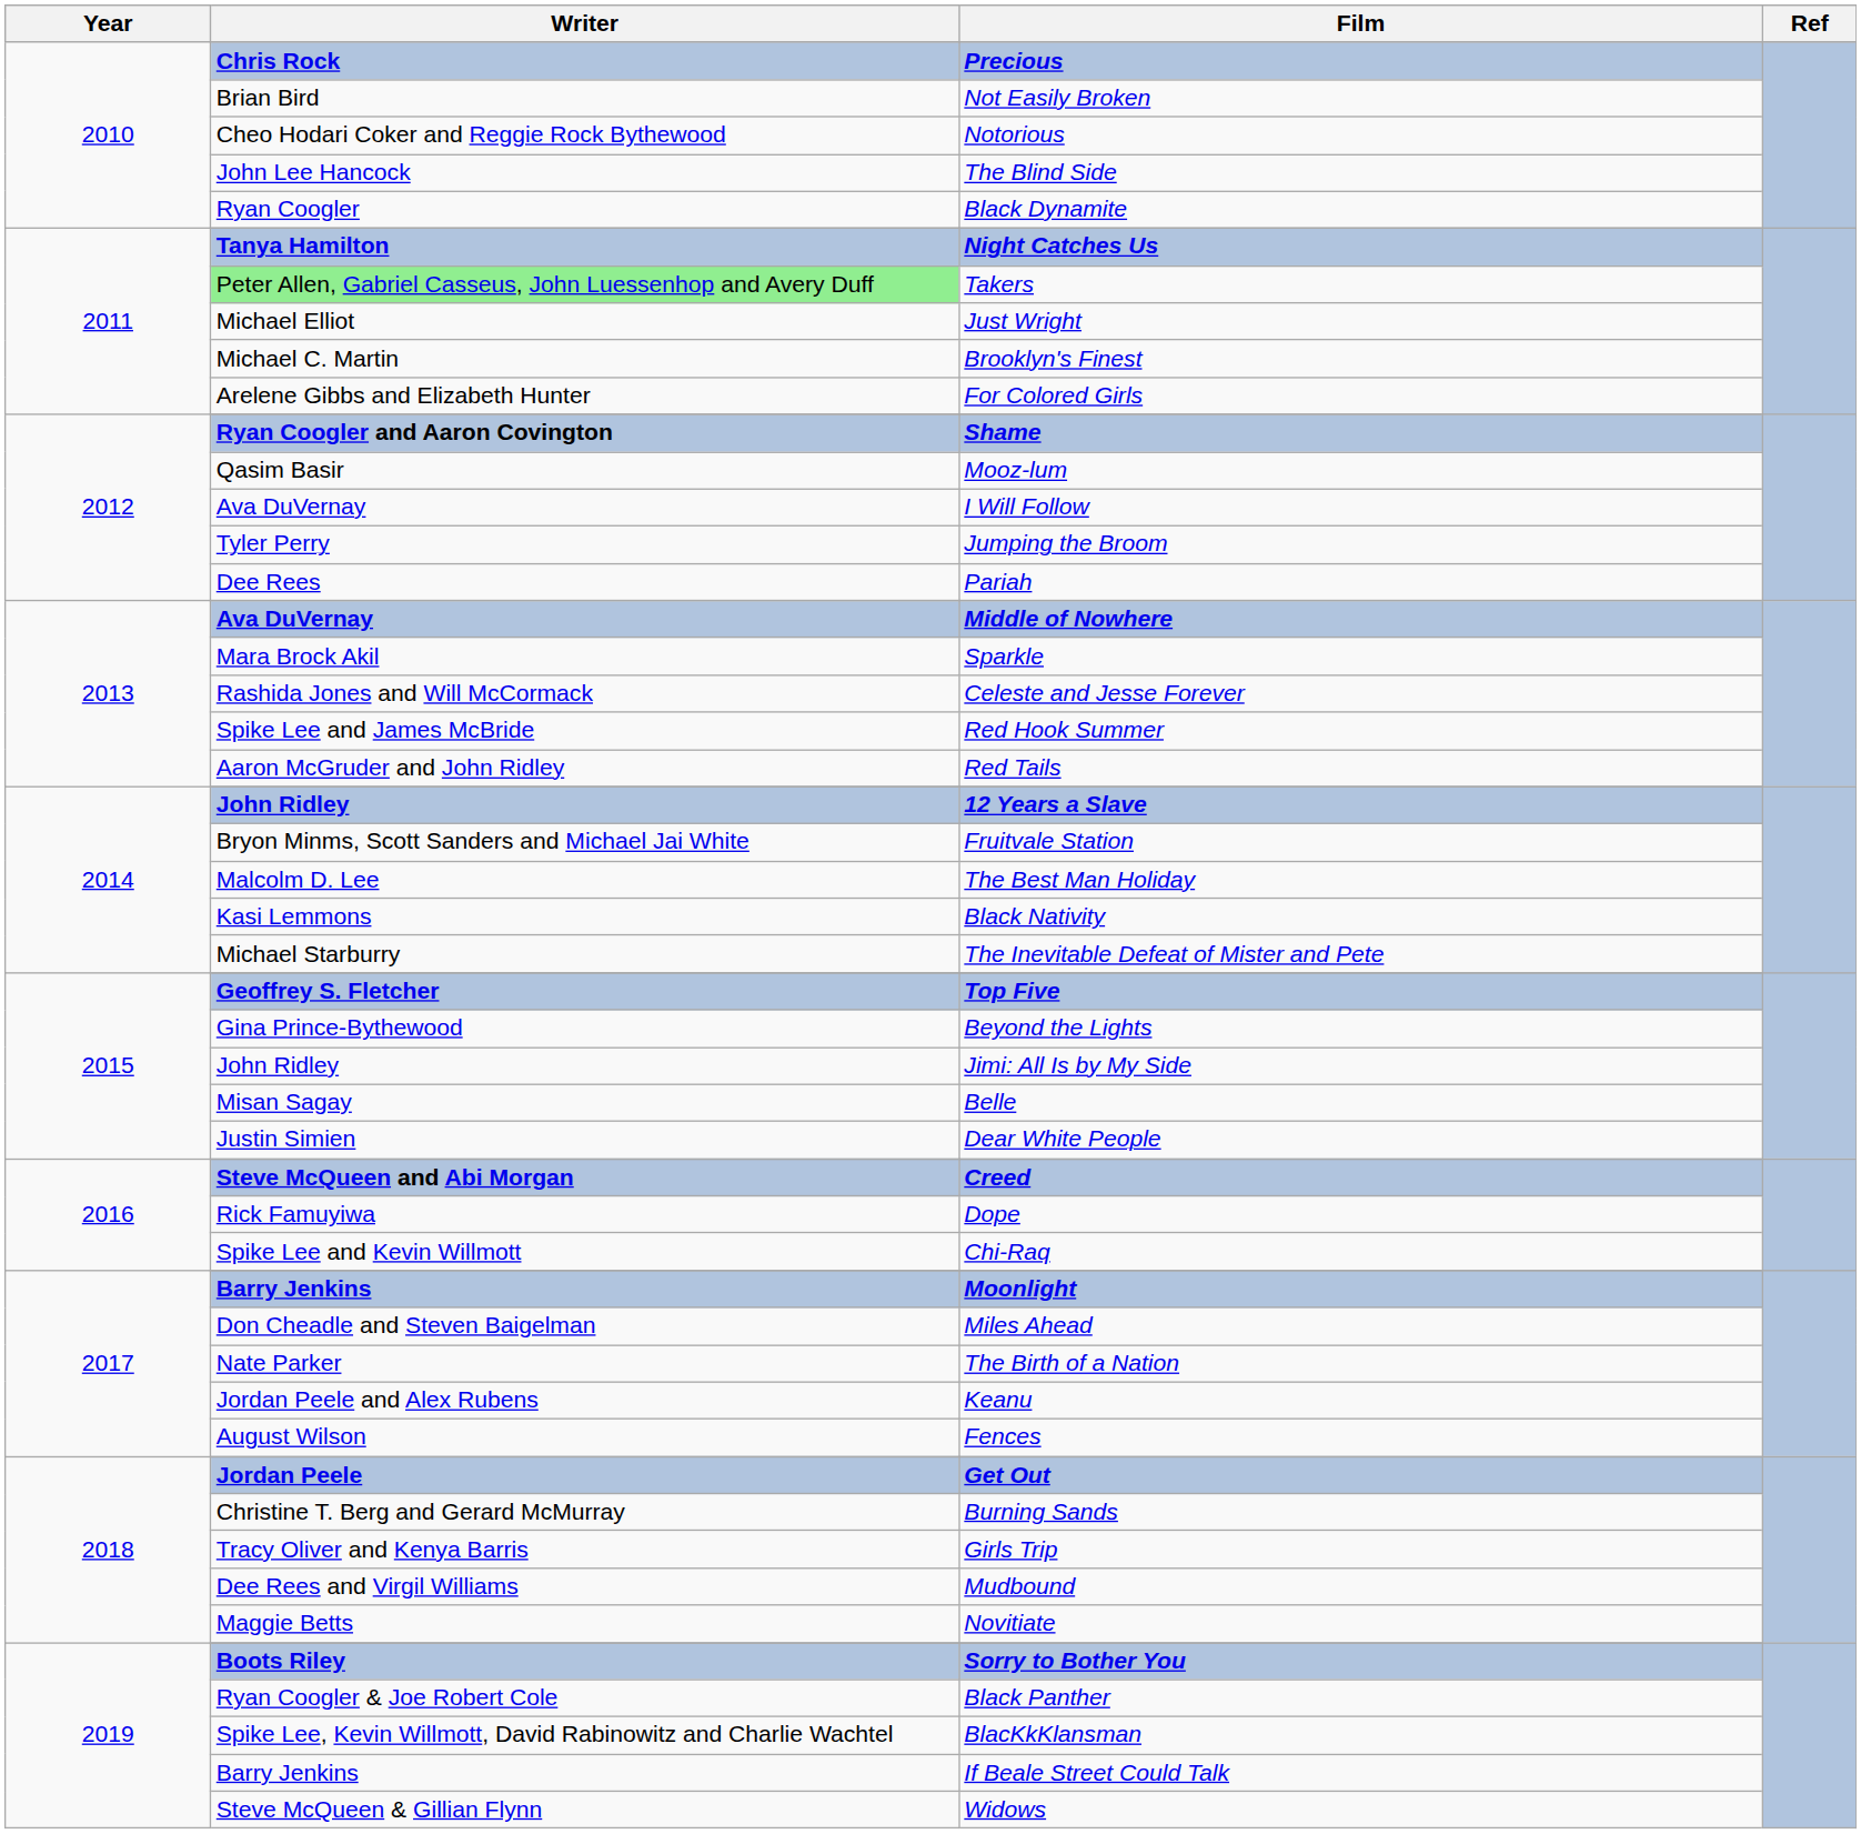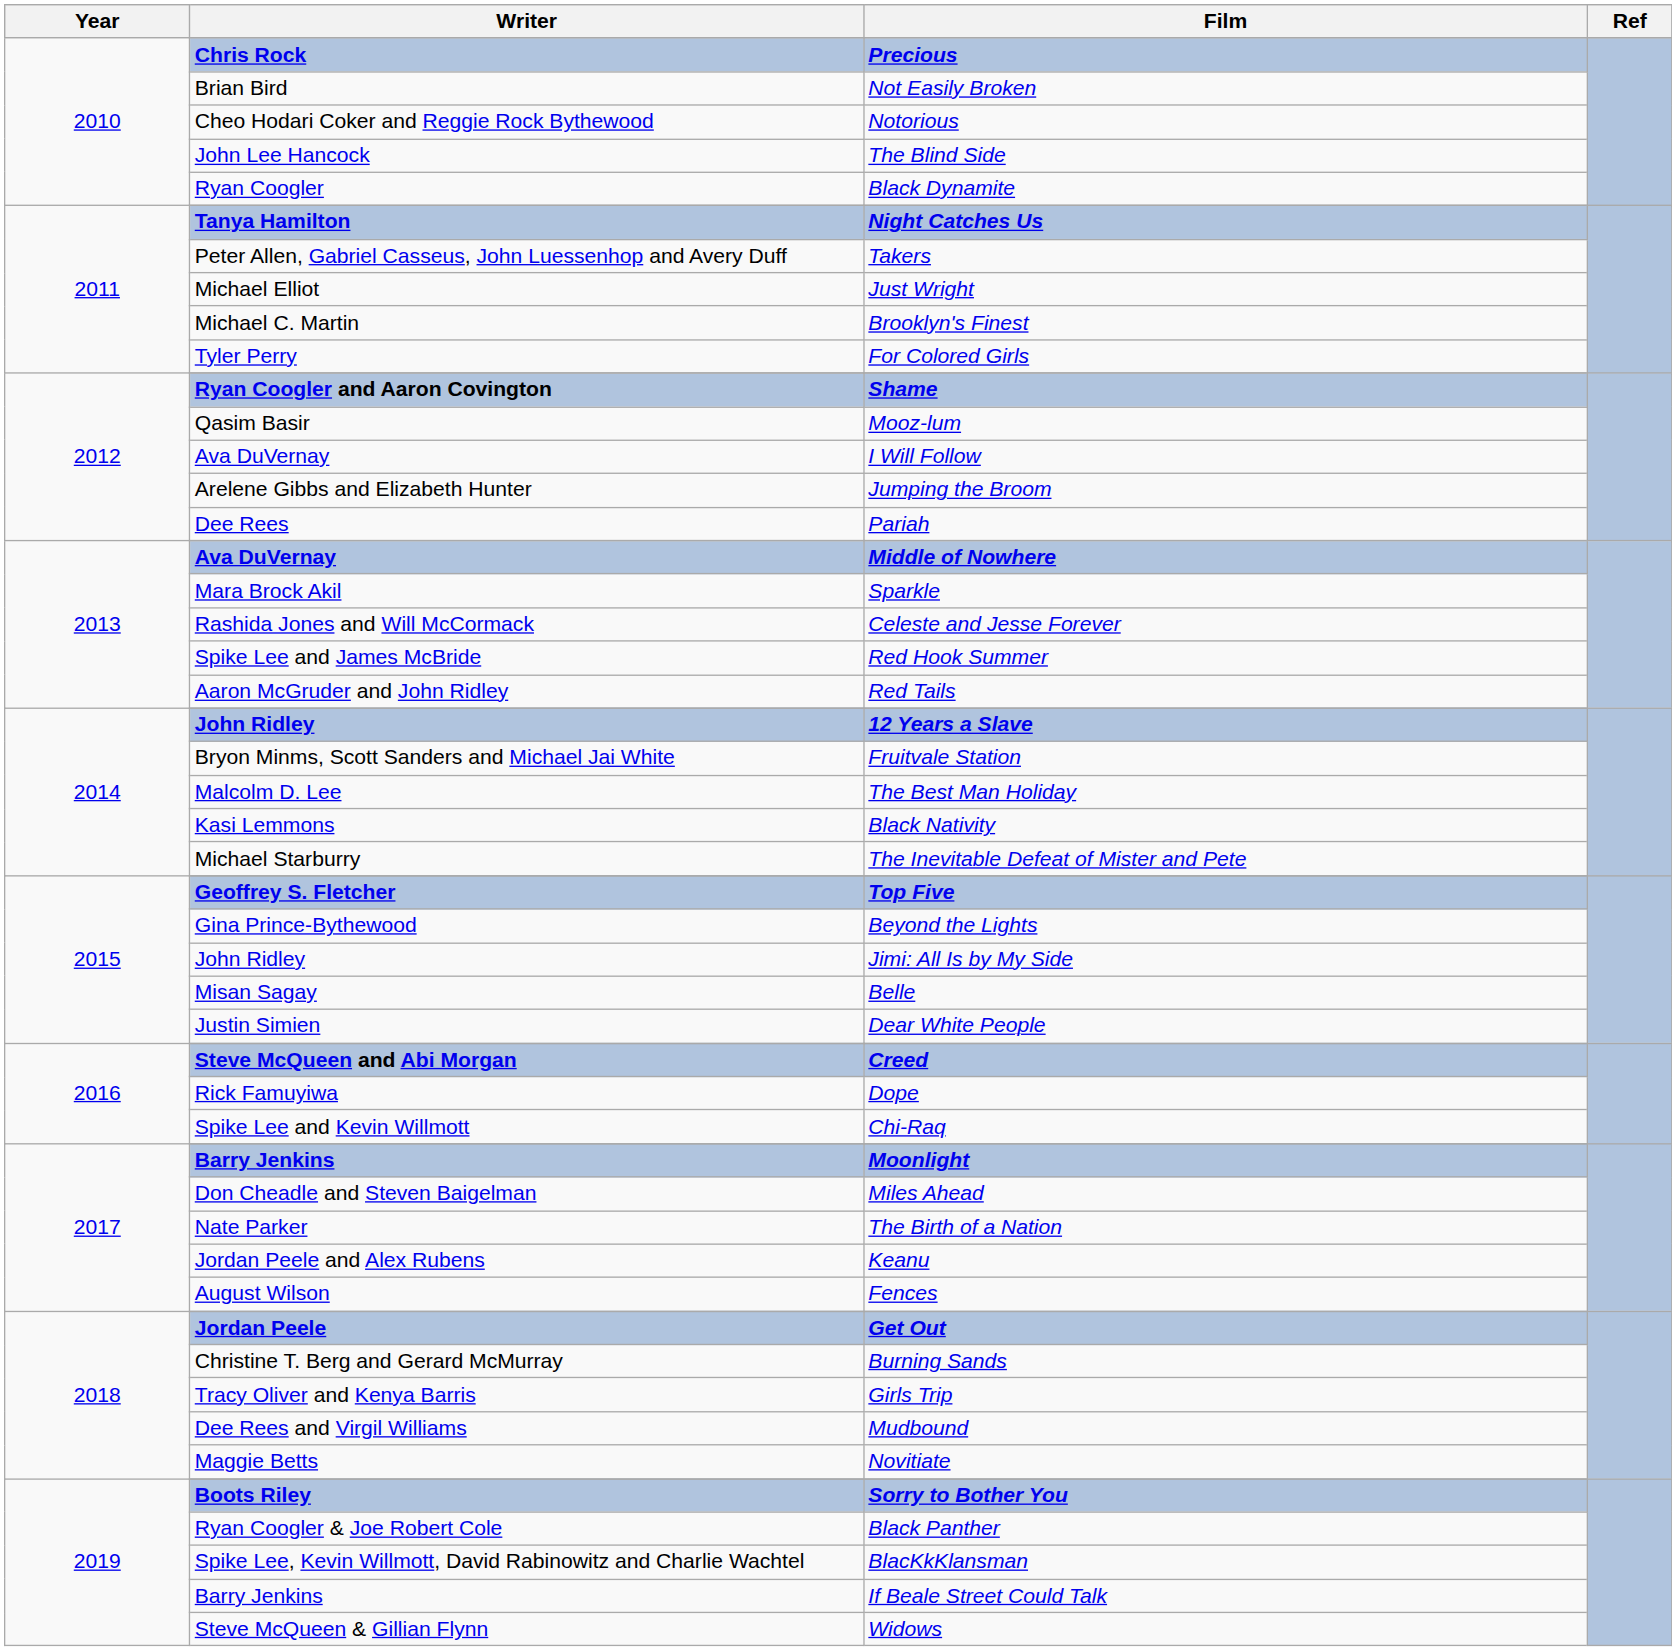 <table class="wikitable" style="width:100%;">
 <tr style="background:#bebebe;">
 <th style="width:11%;">Year</th>
 <th style="width:40%;">Writer</th>
 <th style="width:43%;">Film</th>
 <th style="width:5%;">Ref</th>
 </tr>
 <tr>
 <td rowspan="6" align="center"><a href='#'>2010</a></td>
 </tr>
 <tr style="background:#B0C4DE">
 <td><strong><a href='#'>Chris Rock</a></strong></td>
 <td><strong><em><a href='#'>Precious</a></em></strong></td>
 <td rowspan="6" align="center"></td>
 </tr>
 <tr>
 <td>Brian Bird</td>
 <td><em><a href='#'>Not Easily Broken</a></em></td>
 </tr>
 <tr>
 <td>Cheo Hodari Coker and <a href='#'>Reggie Rock Bythewood</a></td>
 <td><em><a href='#'>Notorious</a></em></td>
 </tr>
 <tr>
 <td><a href='#'>John Lee Hancock</a></td>
 <td><em><a href='#'>The Blind Side</a></em></td>
 </tr>
 <tr>
 <td><a href='#'>Ryan Coogler</a></td>
 <td><em><a href='#'>Black Dynamite</a></em></td>
 </tr>
 <tr>
 <td rowspan="6" align="center"><a href='#'>2011</a></td>
 </tr>
 <tr style="background:#B0C4DE">
 <td><strong><a href='#'>Tanya Hamilton</a></strong></td>
 <td><strong><em><a href='#'>Night Catches Us</a></em></strong></td>
 <td rowspan="6" align="center"></td>
 </tr>
 <tr>
-<td style="background: lightgreen;">Peter Allen, <a href='#'>Gabriel Casseus</a>, <a href='#'>John Luessenhop</a> and Avery Duff</td>
+<td>Peter Allen, <a href='#'>Gabriel Casseus</a>, <a href='#'>John Luessenhop</a> and Avery Duff</td>
 <td><em><a href='#'>Takers</a></em></td>
 </tr>
 <tr>
 <td>Michael Elliot</td>
 <td><em><a href='#'>Just Wright</a></em></td>
 </tr>
 <tr>
 <td>Michael C. Martin</td>
 <td><em><a href='#'>Brooklyn's Finest</a></em></td>
 </tr>
 <tr>
-<td>Arelene Gibbs and Elizabeth Hunter</td>
+<td><a href='#'>Tyler Perry</a></td>
 <td><em><a href='#'>For Colored Girls</a></em></td>
 </tr>
 <tr>
 <td rowspan="6" align="center"><a href='#'>2012</a></td>
 </tr>
 <tr style="background:#B0C4DE">
 <td><strong><a href='#'>Ryan Coogler</a> and Aaron Covington</strong></td>
 <td><strong><em><a href='#'>Shame</a></em></strong></td>
 <td rowspan="6" align="center"></td>
 </tr>
 <tr>
 <td>Qasim Basir</td>
 <td><em><a href='#'>Mooz-lum</a></em></td>
 </tr>
 <tr>
 <td><a href='#'>Ava DuVernay</a></td>
 <td><em><a href='#'>I Will Follow</a></em></td>
 </tr>
 <tr>
-<td><a href='#'>Tyler Perry</a></td>
+<td>Arelene Gibbs and Elizabeth Hunter</td>
 <td><em><a href='#'>Jumping the Broom</a></em></td>
 </tr>
 <tr>
 <td><a href='#'>Dee Rees</a></td>
 <td><em><a href='#'>Pariah</a></em></td>
 </tr>
 <tr>
 <td rowspan="6" align="center"><a href='#'>2013</a></td>
 </tr>
 <tr style="background:#B0C4DE">
 <td><strong><a href='#'>Ava DuVernay</a></strong></td>
 <td><strong><em><a href='#'>Middle of Nowhere</a></em></strong></td>
 <td rowspan="6" align="center"></td>
 </tr>
 <tr>
 <td><a href='#'>Mara Brock Akil</a></td>
 <td><em><a href='#'>Sparkle</a></em></td>
 </tr>
 <tr>
 <td><a href='#'>Rashida Jones</a> and <a href='#'>Will McCormack</a></td>
 <td><em><a href='#'>Celeste and Jesse Forever</a></em></td>
 </tr>
 <tr>
 <td><a href='#'>Spike Lee</a> and <a href='#'>James McBride</a></td>
 <td><em><a href='#'>Red Hook Summer</a></em></td>
 </tr>
 <tr>
 <td><a href='#'>Aaron McGruder</a> and <a href='#'>John Ridley</a></td>
 <td><em><a href='#'>Red Tails</a></em></td>
 </tr>
 <tr>
 <td rowspan="6" align="center"><a href='#'>2014</a></td>
 </tr>
 <tr style="background:#B0C4DE">
 <td><strong><a href='#'>John Ridley</a></strong></td>
 <td><strong><em><a href='#'>12 Years a Slave</a></em></strong></td>
 <td rowspan="6" align="center"></td>
 </tr>
 <tr>
 <td>Bryon Minms, Scott Sanders and <a href='#'>Michael Jai White</a></td>
 <td><em><a href='#'>Fruitvale Station</a></em></td>
 </tr>
 <tr>
 <td><a href='#'>Malcolm D. Lee</a></td>
 <td><em><a href='#'>The Best Man Holiday</a></em></td>
 </tr>
 <tr>
 <td><a href='#'>Kasi Lemmons</a></td>
 <td><em><a href='#'>Black Nativity</a></em></td>
 </tr>
 <tr>
 <td>Michael Starburry</td>
 <td><em><a href='#'>The Inevitable Defeat of Mister and Pete</a></em></td>
 </tr>
 <tr>
 <td rowspan="6" align="center"><a href='#'>2015</a></td>
 </tr>
 <tr style="background:#B0C4DE">
 <td><strong><a href='#'>Geoffrey S. Fletcher</a></strong></td>
 <td><strong><em><a href='#'>Top Five</a></em></strong></td>
 <td rowspan="6" align="center"></td>
 </tr>
 <tr>
 <td><a href='#'>Gina Prince-Bythewood</a></td>
 <td><em><a href='#'>Beyond the Lights</a></em></td>
 </tr>
 <tr>
 <td><a href='#'>John Ridley</a></td>
 <td><em><a href='#'>Jimi: All Is by My Side</a></em></td>
 </tr>
 <tr>
 <td><a href='#'>Misan Sagay</a></td>
 <td><em><a href='#'>Belle</a></em></td>
 </tr>
 <tr>
 <td><a href='#'>Justin Simien</a></td>
 <td><em><a href='#'>Dear White People</a></em></td>
 </tr>
 <tr>
 <td rowspan="4" align="center"><a href='#'>2016</a></td>
 </tr>
 <tr style="background:#B0C4DE">
 <td><strong><a href='#'>Steve McQueen</a> and <a href='#'>Abi Morgan</a></strong></td>
 <td><strong><em><a href='#'>Creed</a></em></strong></td>
 <td rowspan="4" align="center"></td>
 </tr>
 <tr>
 <td><a href='#'>Rick Famuyiwa</a></td>
 <td><em><a href='#'>Dope</a></em></td>
 </tr>
 <tr>
 <td><a href='#'>Spike Lee</a> and <a href='#'>Kevin Willmott</a></td>
 <td><em><a href='#'>Chi-Raq</a></em></td>
 </tr>
 <tr>
 <td rowspan="6" align="center"><a href='#'>2017</a></td>
 </tr>
 <tr style="background:#B0C4DE">
 <td><strong><a href='#'>Barry Jenkins</a></strong></td>
 <td><strong><em><a href='#'>Moonlight</a></em></strong></td>
 <td rowspan="6" align="center"></td>
 </tr>
 <tr>
 <td><a href='#'>Don Cheadle</a> and <a href='#'>Steven Baigelman</a></td>
 <td><em><a href='#'>Miles Ahead</a></em></td>
 </tr>
 <tr>
 <td><a href='#'>Nate Parker</a></td>
 <td><em><a href='#'>The Birth of a Nation</a></em></td>
 </tr>
 <tr>
 <td><a href='#'>Jordan Peele</a> and <a href='#'>Alex Rubens</a></td>
 <td><em><a href='#'>Keanu</a></em></td>
 </tr>
 <tr>
 <td><a href='#'>August Wilson</a></td>
 <td><em><a href='#'>Fences</a></em></td>
 </tr>
 <tr>
 <td rowspan="6" align="center"><a href='#'>2018</a></td>
 </tr>
 <tr style="background:#B0C4DE">
 <td><strong><a href='#'>Jordan Peele</a></strong></td>
 <td><strong><em><a href='#'>Get Out</a></em></strong></td>
 <td rowspan="6" align="center"></td>
 </tr>
 <tr>
 <td>Christine T. Berg and Gerard McMurray</td>
 <td><em><a href='#'>Burning Sands</a></em></td>
 </tr>
 <tr>
 <td><a href='#'>Tracy Oliver</a> and <a href='#'>Kenya Barris</a></td>
 <td><em><a href='#'>Girls Trip</a></em></td>
 </tr>
 <tr>
 <td><a href='#'>Dee Rees</a> and <a href='#'>Virgil Williams</a></td>
 <td><em><a href='#'>Mudbound</a></em></td>
 </tr>
 <tr>
 <td><a href='#'>Maggie Betts</a></td>
 <td><em><a href='#'>Novitiate</a></em></td>
 </tr>
 <tr>
 <td rowspan="6" align="center"><a href='#'>2019</a></td>
 </tr>
 <tr style="background:#B0C4DE">
 <td><strong><a href='#'>Boots Riley</a></strong></td>
 <td><strong><em><a href='#'>Sorry to Bother You</a></em></strong></td>
 <td rowspan="6" align="center"></td>
 </tr>
 <tr>
 <td><a href='#'>Ryan Coogler</a> & <a href='#'>Joe Robert Cole</a></td>
 <td><em><a href='#'>Black Panther</a></em></td>
 </tr>
 <tr>
 <td><a href='#'>Spike Lee</a>, <a href='#'>Kevin Willmott</a>, David Rabinowitz and Charlie Wachtel</td>
 <td><em><a href='#'>BlacKkKlansman</a></em></td>
 </tr>
 <tr>
 <td><a href='#'>Barry Jenkins</a></td>
 <td><em><a href='#'>If Beale Street Could Talk</a></em></td>
 </tr>
 <tr>
 <td><a href='#'>Steve McQueen</a> & <a href='#'>Gillian Flynn</a></td>
 <td><em><a href='#'>Widows</a></em></td>
 </tr>
 </table>
